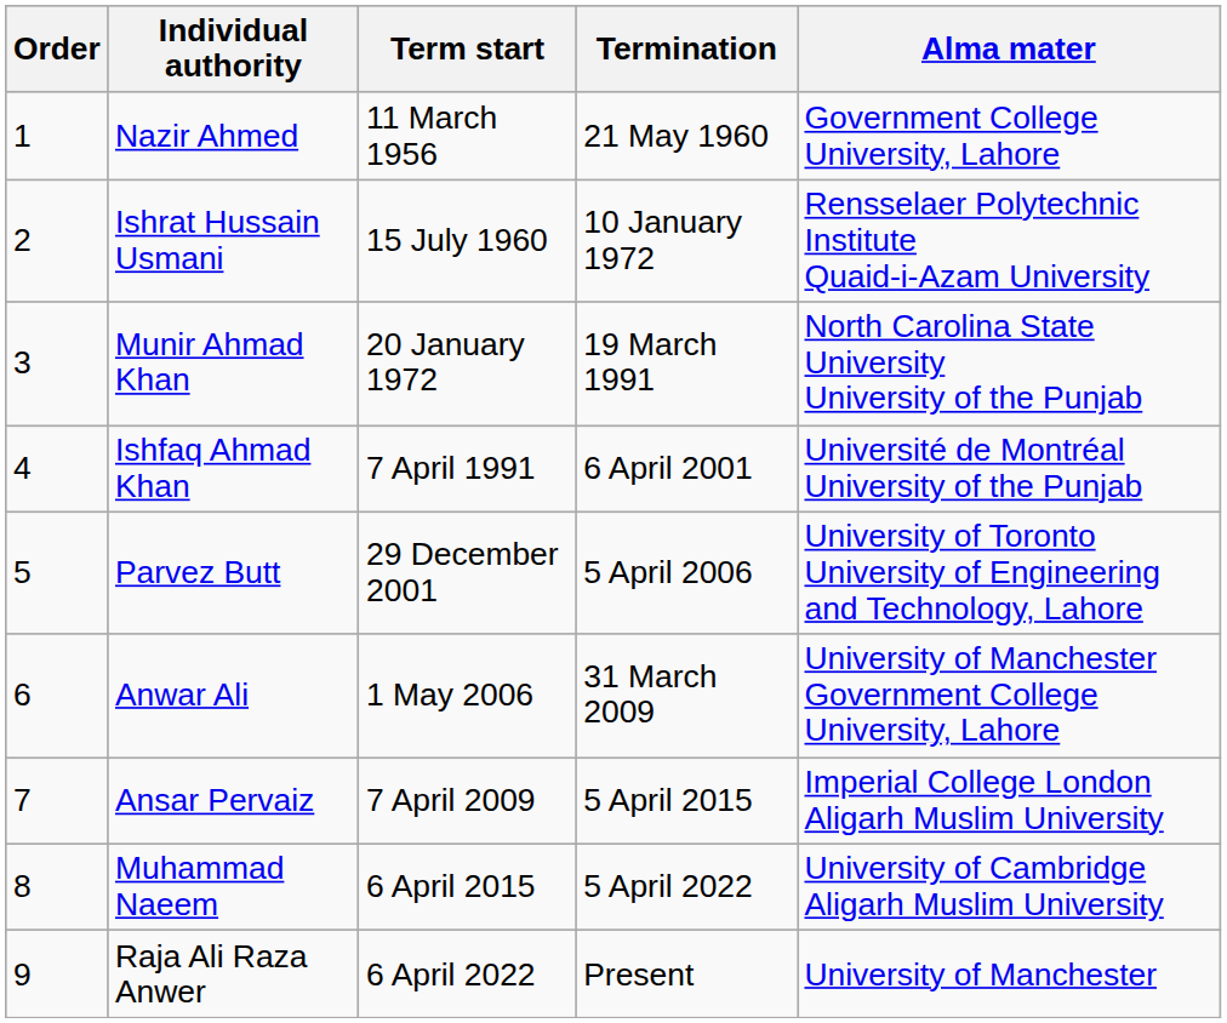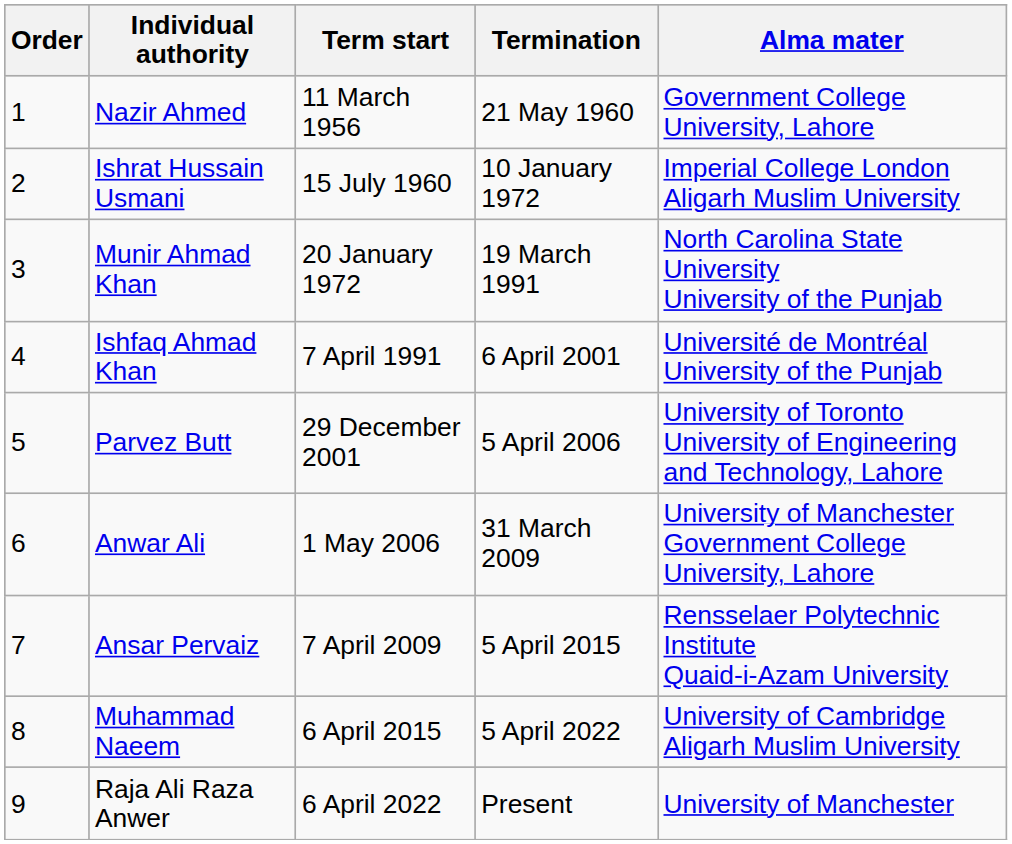 <table class="wikitable sortable">
 <tr>
 <th>Order</th>
 <th>Individual authority</th>
 <th>Term start</th>
 <th>Termination</th>
 <th><a href='#'>Alma mater</a></th>
 </tr>
 <tr>
 <td>1</td>
 <td><a href='#'>Nazir Ahmed</a></td>
 <td>11 March 1956</td>
 <td>21 May 1960</td>
 <td><a href='#'>Government College University, Lahore</a></td>
 </tr>
 <tr>
 <td>2</td>
 <td><a href='#'>Ishrat Hussain Usmani</a></td>
 <td>15 July 1960</td>
 <td>10 January 1972</td>
-<td><a href='#'>Rensselaer Polytechnic Institute</a><br><a href='#'>Quaid-i-Azam University</a></td>
+<td><a href='#'>Imperial College London</a><br><a href='#'>Aligarh Muslim University</a></td>
 </tr>
 <tr>
 <td>3</td>
 <td><a href='#'>Munir Ahmad Khan</a></td>
 <td>20 January 1972</td>
 <td>19 March 1991</td>
 <td><a href='#'>North Carolina State University</a><br><a href='#'>University of the Punjab</a></td>
 </tr>
 <tr>
 <td>4</td>
 <td><a href='#'>Ishfaq Ahmad Khan</a></td>
 <td>7 April 1991</td>
 <td>6 April 2001</td>
 <td><a href='#'>Université de Montréal</a><br><a href='#'>University of the Punjab</a></td>
 </tr>
 <tr>
 <td>5</td>
 <td><a href='#'>Parvez Butt</a></td>
 <td>29 December 2001</td>
 <td>5 April 2006</td>
 <td><a href='#'>University of Toronto</a><br><a href='#'>University of Engineering and Technology, Lahore</a></td>
 </tr>
 <tr>
 <td>6</td>
 <td><a href='#'>Anwar Ali</a></td>
 <td>1 May 2006</td>
 <td>31 March 2009</td>
 <td><a href='#'>University of Manchester</a><br><a href='#'>Government College University, Lahore</a></td>
 </tr>
 <tr>
 <td>7</td>
 <td><a href='#'>Ansar Pervaiz</a></td>
 <td>7 April 2009</td>
 <td>5 April 2015</td>
-<td><a href='#'>Imperial College London</a><br><a href='#'>Aligarh Muslim University</a></td>
+<td><a href='#'>Rensselaer Polytechnic Institute</a><br><a href='#'>Quaid-i-Azam University</a></td>
 </tr>
 <tr>
 <td>8</td>
 <td><a href='#'>Muhammad Naeem</a></td>
 <td>6 April 2015</td>
 <td>5 April 2022</td>
 <td><a href='#'>University of Cambridge</a><br><a href='#'>Aligarh Muslim University</a></td>
 </tr>
 <tr>
 <td>9</td>
 <td>Raja Ali Raza Anwer</td>
 <td>6 April 2022</td>
 <td>Present</td>
 <td><a href='#'>University of Manchester</a></td>
 </tr>
 </table>
